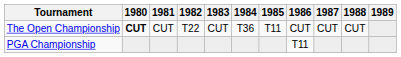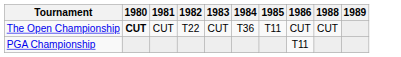 <table class="wikitable" style="font-size:95%;">
 <tr>
 <th>Tournament</th>
 <th>1980</th>
 <th>1981</th>
 <th>1982</th>
 <th>1983</th>
 <th>1984</th>
 <th>1985</th>
 <th>1986</th>
-<th>1987</th>
 <th>1988</th>
 <th>1989</th>
 </tr>
 <tr>
 <td><a href='#'>The Open Championship</a></td>
 <td align="center"><strong>CUT</strong></td>
 <td align="center">CUT</td>
 <td align="center">T22</td>
 <td align="center">CUT</td>
 <td align="center">T36</td>
 <td align="center">T11</td>
-<td align="center">CUT</td>
 <td align="center">CUT</td>
 <td align="center">CUT</td>
 <td style="background:#eeeeee;"></td>
 </tr>
 <tr>
 <td><a href='#'>PGA Championship</a></td>
 <td style="background:#eeeeee;"></td>
 <td style="background:#eeeeee;"></td>
 <td style="background:#eeeeee;"></td>
 <td style="background:#eeeeee;"></td>
 <td style="background:#eeeeee;"></td>
 <td style="background:#eeeeee;"></td>
 <td align="center">T11</td>
 <td style="background:#eeeeee;"></td>
 <td style="background:#eeeeee;"></td>
-<td style="background:#eeeeee;"></td>
 </tr>
 </table>
